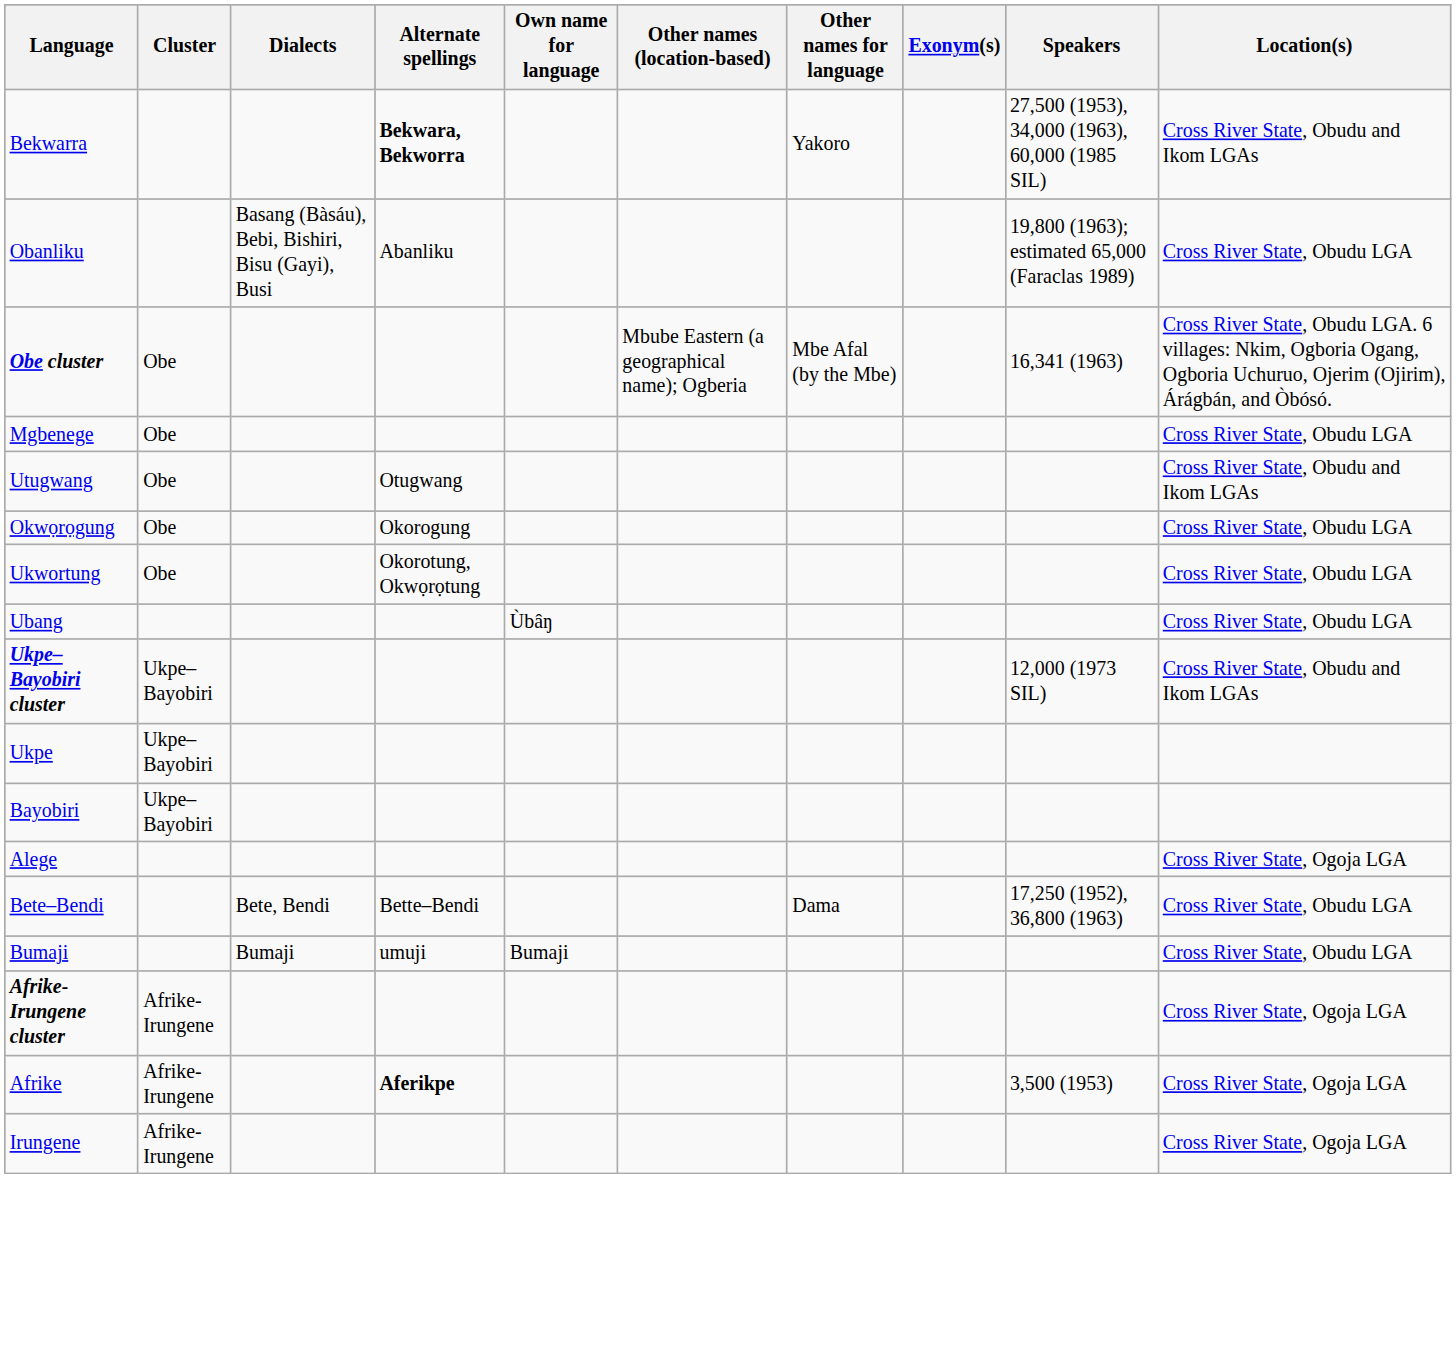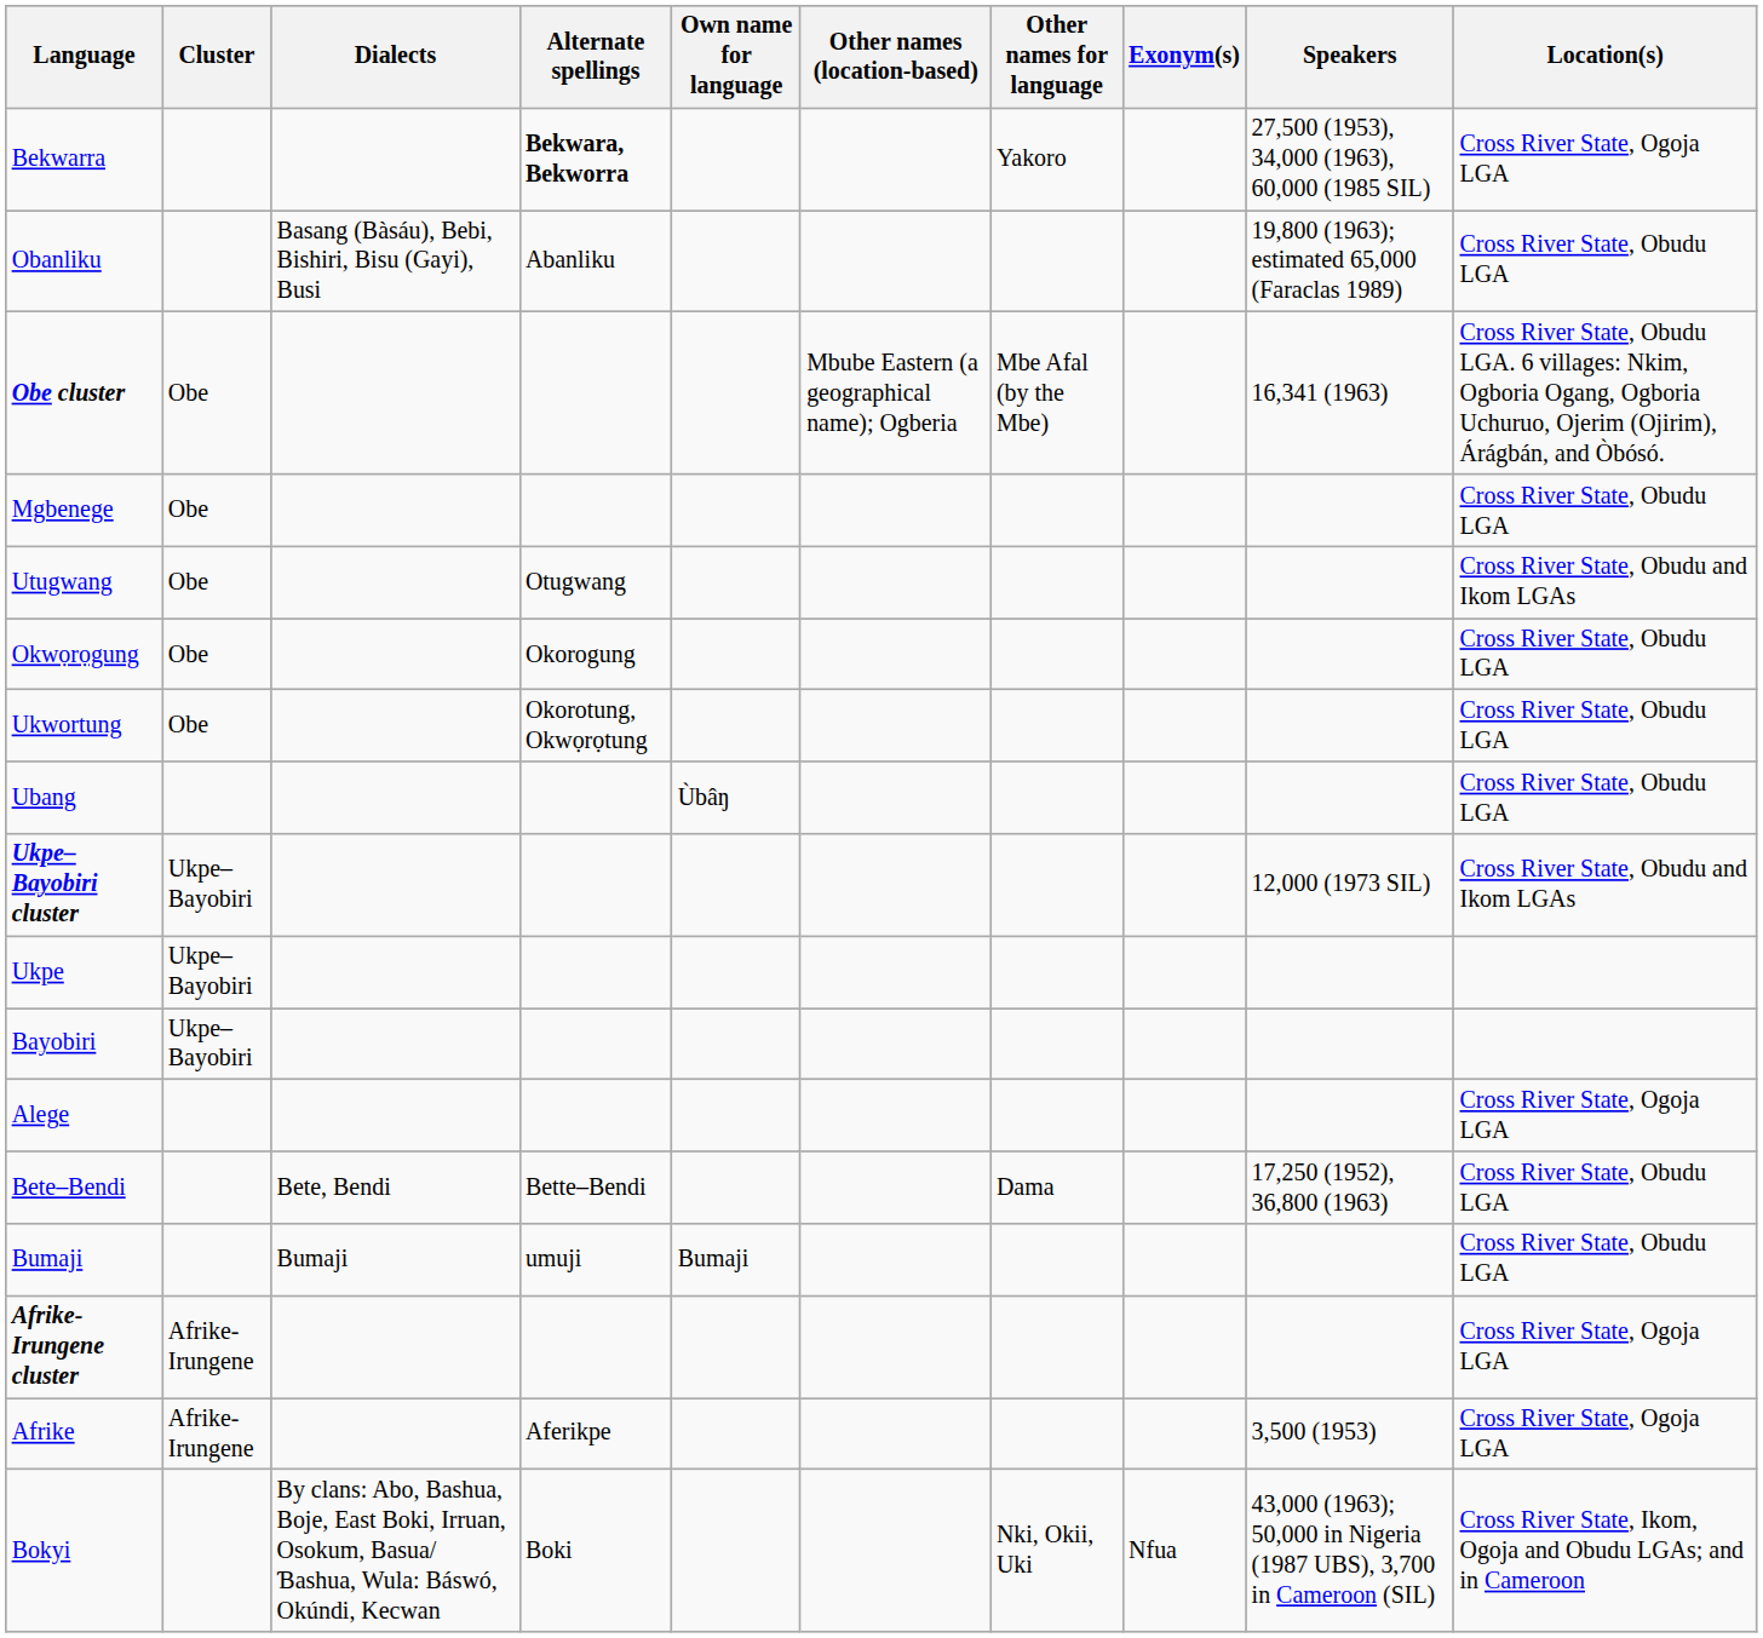 <table class="wikitable sortable" | style="font-size: 75%;" |>
 <tr>
 <th>Language</th>
 <th>Cluster</th>
 <th>Dialects</th>
 <th>Alternate spellings</th>
 <th>Own name for language</th>
 <th>Other names (location-based)</th>
 <th>Other names for language</th>
 <th><a href='#'>Exonym</a>(s)</th>
 <th>Speakers</th>
 <th>Location(s)</th>
 </tr>
 <tr>
 <td><a href='#'>Bekwarra</a></td>
 <td></td>
 <td></td>
 <td><strong>Bekwara, Bekworra</strong></td>
 <td></td>
 <td></td>
 <td>Yakoro</td>
 <td></td>
 <td>27,500 (1953), 34,000 (1963), 60,000 (1985 SIL)</td>
-<td><a href='#'>Cross River State</a>, Obudu and Ikom LGAs</td>
+<td><a href='#'>Cross River State</a>, Ogoja LGA</td>
 </tr>
 <tr>
 <td><a href='#'>Obanliku</a></td>
 <td></td>
 <td>Basang (Bàsáu), Bebi, Bishiri, Bisu (Gayi), Busi</td>
 <td>Abanliku</td>
 <td></td>
 <td></td>
 <td></td>
 <td></td>
 <td>19,800 (1963); estimated 65,000 (Faraclas 1989)</td>
 <td><a href='#'>Cross River State</a>, Obudu LGA</td>
 </tr>
 <tr>
 <td><strong><em><a href='#'>Obe</a> cluster</em></strong></td>
 <td>Obe</td>
 <td></td>
 <td></td>
 <td></td>
 <td>Mbube Eastern (a geographical name); Ogberia</td>
 <td>Mbe Afal (by the Mbe)</td>
 <td></td>
 <td>16,341 (1963)</td>
 <td><a href='#'>Cross River State</a>, Obudu LGA. 6 villages: Nkim, Ogboria Ogang, Ogboria Uchuruo, Ojerim (Ojirim), Árágbán, and Òbósó.</td>
 </tr>
 <tr>
 <td><a href='#'>Mgbenege</a></td>
 <td>Obe</td>
 <td></td>
 <td></td>
 <td></td>
 <td></td>
 <td></td>
 <td></td>
 <td></td>
 <td><a href='#'>Cross River State</a>, Obudu LGA</td>
 </tr>
 <tr>
 <td><a href='#'>Utugwang</a></td>
 <td>Obe</td>
 <td></td>
 <td>Otugwang</td>
 <td></td>
 <td></td>
 <td></td>
 <td></td>
 <td></td>
 <td><a href='#'>Cross River State</a>, Obudu and Ikom LGAs</td>
 </tr>
 <tr>
 <td><a href='#'>Okwọrọgung</a></td>
 <td>Obe</td>
 <td></td>
 <td>Okorogung</td>
 <td></td>
 <td></td>
 <td></td>
 <td></td>
 <td></td>
 <td><a href='#'>Cross River State</a>, Obudu LGA</td>
 </tr>
 <tr>
 <td><a href='#'>Ukwortung</a></td>
 <td>Obe</td>
 <td></td>
 <td>Okorotung, Okwọrọtung</td>
 <td></td>
 <td></td>
 <td></td>
 <td></td>
 <td></td>
 <td><a href='#'>Cross River State</a>, Obudu LGA</td>
 </tr>
 <tr>
 <td><a href='#'>Ubang</a></td>
 <td></td>
 <td></td>
 <td></td>
 <td>Ùbâŋ</td>
 <td></td>
 <td></td>
 <td></td>
 <td></td>
 <td><a href='#'>Cross River State</a>, Obudu LGA</td>
 </tr>
 <tr>
 <td><strong><em><a href='#'>Ukpe–Bayobiri</a> cluster</em></strong></td>
 <td>Ukpe–Bayobiri</td>
 <td></td>
 <td></td>
 <td></td>
 <td></td>
 <td></td>
 <td></td>
 <td>12,000 (1973 SIL)</td>
 <td><a href='#'>Cross River State</a>, Obudu and Ikom LGAs</td>
 </tr>
 <tr>
 <td><a href='#'>Ukpe</a></td>
 <td>Ukpe–Bayobiri</td>
 <td></td>
 <td></td>
 <td></td>
 <td></td>
 <td></td>
 <td></td>
 <td></td>
 <td></td>
 </tr>
 <tr>
 <td><a href='#'>Bayobiri</a></td>
 <td>Ukpe–Bayobiri</td>
 <td></td>
 <td></td>
 <td></td>
 <td></td>
 <td></td>
 <td></td>
 <td></td>
 <td></td>
 </tr>
 <tr>
 <td><a href='#'>Alege</a></td>
 <td></td>
 <td></td>
 <td></td>
 <td></td>
 <td></td>
 <td></td>
 <td></td>
 <td></td>
 <td><a href='#'>Cross River State</a>, Ogoja LGA</td>
 </tr>
 <tr>
 <td><a href='#'>Bete–Bendi</a></td>
 <td></td>
 <td>Bete, Bendi</td>
 <td>Bette–Bendi</td>
 <td></td>
 <td></td>
 <td>Dama</td>
 <td></td>
 <td>17,250 (1952), 36,800 (1963)</td>
 <td><a href='#'>Cross River State</a>, Obudu LGA</td>
 </tr>
 <tr>
 <td><a href='#'>Bumaji</a></td>
 <td></td>
 <td>Bumaji</td>
 <td>umuji</td>
 <td>Bumaji</td>
 <td></td>
 <td></td>
 <td></td>
 <td></td>
 <td><a href='#'>Cross River State</a>, Obudu LGA</td>
 </tr>
 <tr>
 <td><strong><em>Afrike-Irungene cluster</em></strong></td>
 <td>Afrike-Irungene</td>
 <td></td>
 <td></td>
 <td></td>
 <td></td>
 <td></td>
 <td></td>
 <td></td>
 <td><a href='#'>Cross River State</a>, Ogoja LGA</td>
 </tr>
 <tr>
 <td><a href='#'>Afrike</a></td>
 <td>Afrike-Irungene</td>
 <td></td>
-<td><strong>Aferikpe</strong></td>
+<td>Aferikpe</td>
 <td></td>
 <td></td>
 <td></td>
 <td></td>
 <td>3,500 (1953)</td>
 <td><a href='#'>Cross River State</a>, Ogoja LGA</td>
 </tr>
 <tr>
-<td><a href='#'>Irungene</a></td>
-<td>Afrike-Irungene</td>
+<td><a href='#'>Bokyi</a></td>
+<td></td>
+<td>By clans: Abo, Bashua, Boje, East Boki, Irruan, Osokum, Basua/Ɓashua, Wula: Báswó, Okúndi, Kecwan</td>
+<td>Boki</td>
 <td></td>
 <td></td>
-<td></td>
-<td></td>
-<td></td>
-<td></td>
-<td></td>
-<td><a href='#'>Cross River State</a>, Ogoja LGA</td>
+<td>Nki, Okii, Uki</td>
+<td>Nfua</td>
+<td>43,000 (1963); 50,000 in Nigeria (1987 UBS), 3,700 in <a href='#'>Cameroon</a> (SIL)</td>
+<td><a href='#'>Cross River State</a>, Ikom, Ogoja and Obudu LGAs; and in <a href='#'>Cameroon</a></td>
 </tr>
 </table>
